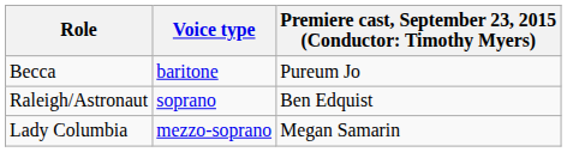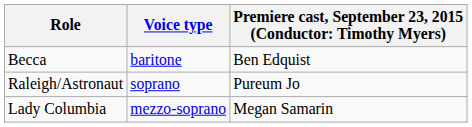 <table class="wikitable">
 <tr>
 <th>Role</th>
 <th><a href='#'>Voice type</a></th>
 <th>Premiere cast, September 23, 2015<br>(Conductor: Timothy Myers)</th>
 </tr>
 <tr>
 <td>Becca</td>
 <td><a href='#'>baritone</a></td>
-<td>Pureum Jo</td>
+<td>Ben Edquist</td>
 </tr>
 <tr>
 <td>Raleigh/Astronaut</td>
 <td><a href='#'>soprano</a></td>
-<td>Ben Edquist</td>
+<td>Pureum Jo</td>
 </tr>
 <tr>
 <td>Lady Columbia</td>
 <td><a href='#'>mezzo-soprano</a></td>
 <td>Megan Samarin</td>
 </tr>
 </table>
